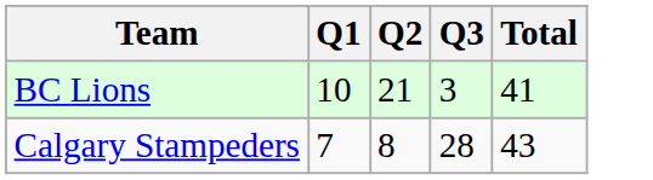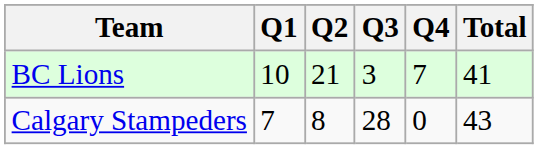 <table class="wikitable">
 <tr>
 <th>Team</th>
 <th>Q1</th>
 <th>Q2</th>
 <th>Q3</th>
+<th>Q4</th>
 <th>Total</th>
 </tr>
 <tr style="background-color:#ddffdd">
 <td><a href='#'>BC Lions</a></td>
 <td>10</td>
 <td>21</td>
 <td>3</td>
+<td>7</td>
 <td>41</td>
 </tr>
 <tr>
 <td><a href='#'>Calgary Stampeders</a></td>
 <td>7</td>
 <td>8</td>
 <td>28</td>
+<td>0</td>
 <td>43</td>
 </tr>
 </table>
